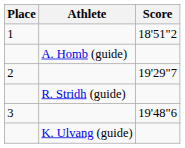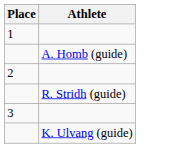 <table class="wikitable">
 <tr>
 <th>Place</th>
 <th>Athlete</th>
-<th>Score</th>
 </tr>
 <tr>
 <td>1</td>
 <td></td>
-<td>18'51"2</td>
 </tr>
 <tr>
 <td></td>
 <td><a href='#'>A. Homb</a> (guide)</td>
-<td></td>
 </tr>
 <tr>
 <td>2</td>
 <td></td>
-<td>19'29"7</td>
 </tr>
 <tr>
 <td></td>
 <td><a href='#'>R. Stridh</a> (guide)</td>
-<td></td>
 </tr>
 <tr>
 <td>3</td>
 <td></td>
-<td>19'48"6</td>
 </tr>
 <tr>
 <td></td>
 <td><a href='#'>K. Ulvang</a> (guide)</td>
-<td></td>
 </tr>
 </table>
